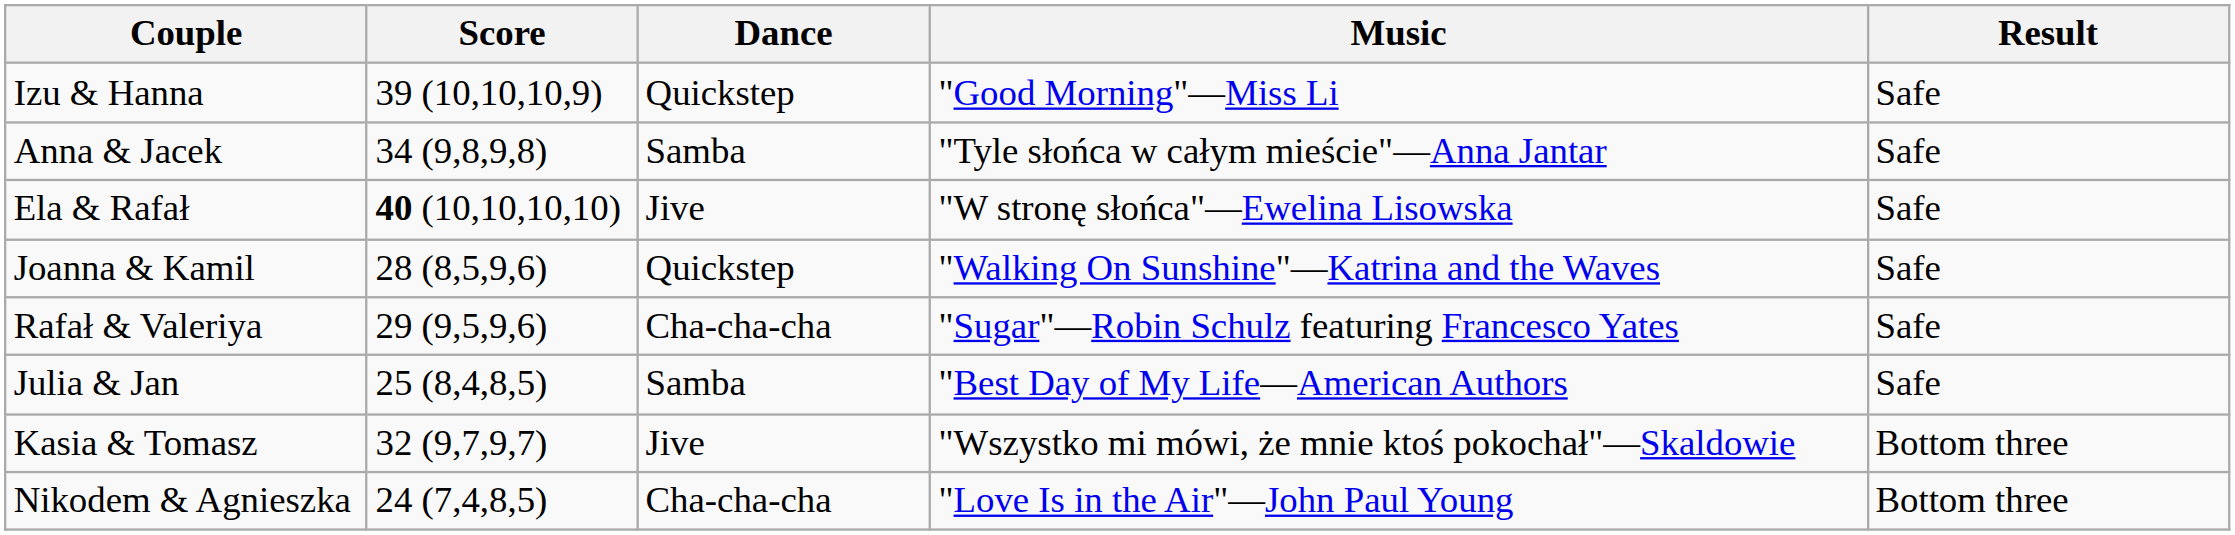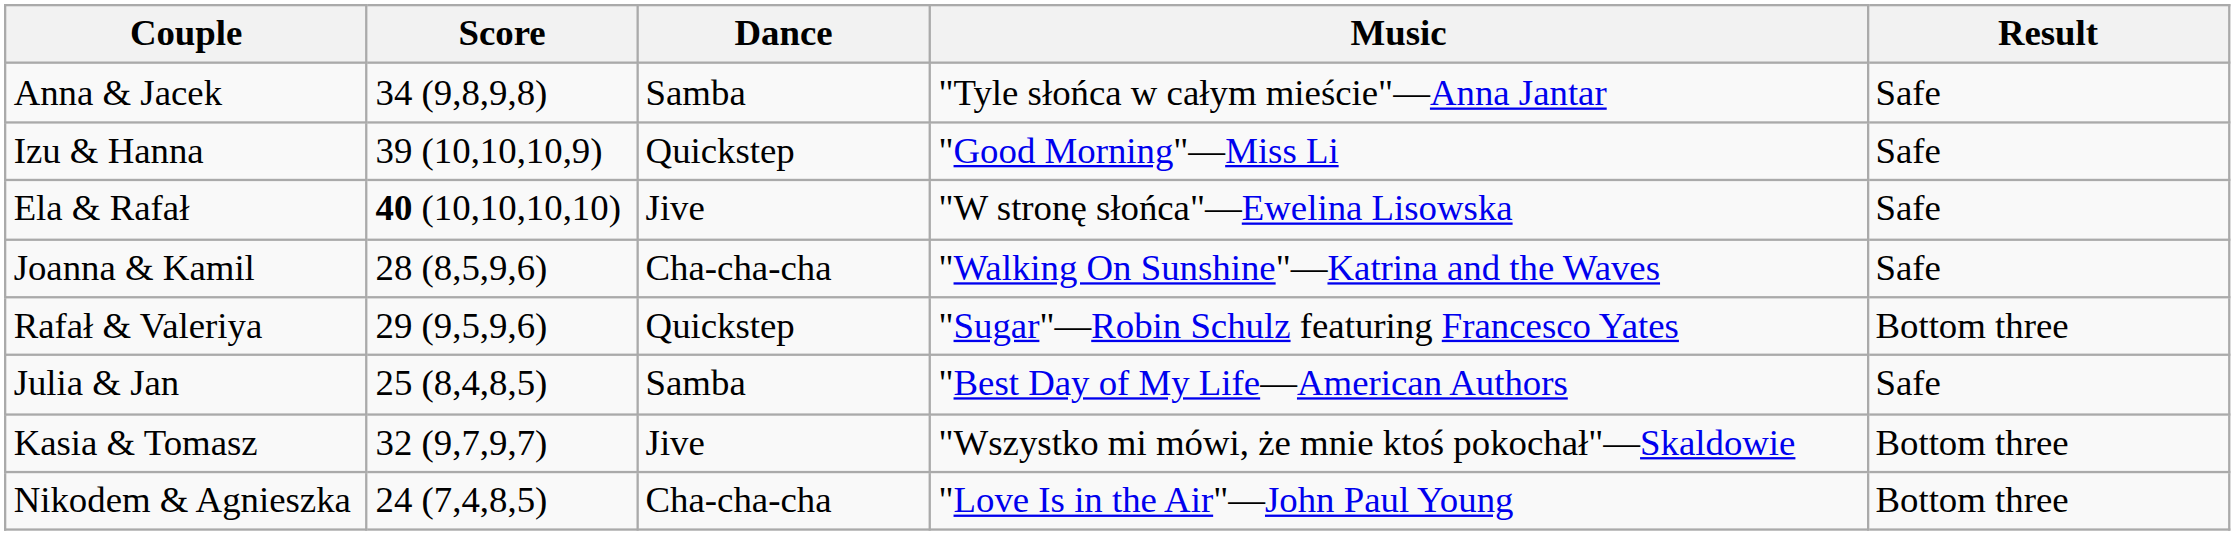 <table class="wikitable">
 <tr>
 <th width="150">Couple</th>
 <th width="110">Score</th>
 <th width="120">Dance</th>
 <th width="400">Music</th>
 <th width="150">Result</th>
 </tr>
 <tr>
+<td>Anna & Jacek</td>
+<td>34 (9,8,9,8)</td>
+<td>Samba</td>
+<td>"Tyle słońca w całym mieście"—<a href='#'>Anna Jantar</a></td>
+<td>Safe</td>
+</tr>
+<tr>
 <td>Izu & Hanna</td>
 <td>39 (10,10,10,9)</td>
 <td>Quickstep</td>
 <td>"<a href='#'>Good Morning</a>"—<a href='#'>Miss Li</a></td>
-<td>Safe</td>
-</tr>
-<tr>
-<td>Anna & Jacek</td>
-<td>34 (9,8,9,8)</td>
-<td>Samba</td>
-<td>"Tyle słońca w całym mieście"—<a href='#'>Anna Jantar</a></td>
 <td>Safe</td>
 </tr>
 <tr>
 <td>Ela & Rafał</td>
 <td><strong>40</strong> (10,10,10,10)</td>
 <td>Jive</td>
 <td>"W stronę słońca"—<a href='#'>Ewelina Lisowska</a></td>
 <td>Safe</td>
 </tr>
 <tr>
 <td>Joanna & Kamil</td>
 <td>28 (8,5,9,6)</td>
-<td>Quickstep</td>
+<td>Cha-cha-cha</td>
 <td>"<a href='#'>Walking On Sunshine</a>"—<a href='#'>Katrina and the Waves</a></td>
 <td>Safe</td>
 </tr>
 <tr>
 <td>Rafał & Valeriya</td>
 <td>29 (9,5,9,6)</td>
-<td>Cha-cha-cha</td>
+<td>Quickstep</td>
 <td>"<a href='#'>Sugar</a>"—<a href='#'>Robin Schulz</a> featuring <a href='#'>Francesco Yates</a></td>
-<td>Safe</td>
+<td>Bottom three</td>
 </tr>
 <tr>
 <td>Julia & Jan</td>
 <td>25 (8,4,8,5)</td>
 <td>Samba</td>
 <td>"<a href='#'>Best Day of My Life</a>—<a href='#'>American Authors</a></td>
 <td>Safe</td>
 </tr>
 <tr>
 <td>Kasia & Tomasz</td>
 <td>32 (9,7,9,7)</td>
 <td>Jive</td>
 <td>"Wszystko mi mówi, że mnie ktoś pokochał"—<a href='#'>Skaldowie</a></td>
 <td>Bottom three</td>
 </tr>
 <tr>
 <td>Nikodem & Agnieszka</td>
 <td>24 (7,4,8,5)</td>
 <td>Cha-cha-cha</td>
 <td>"<a href='#'>Love Is in the Air</a>"—<a href='#'>John Paul Young</a></td>
 <td>Bottom three</td>
 </tr>
 </table>
